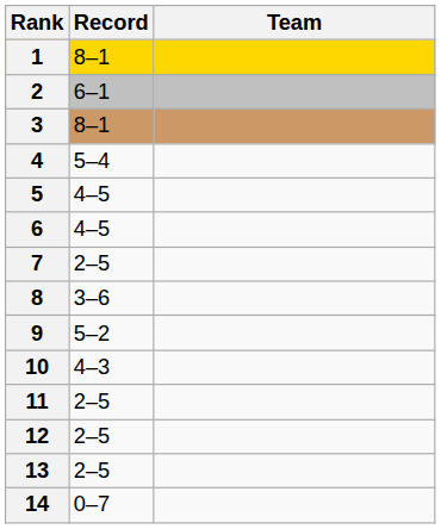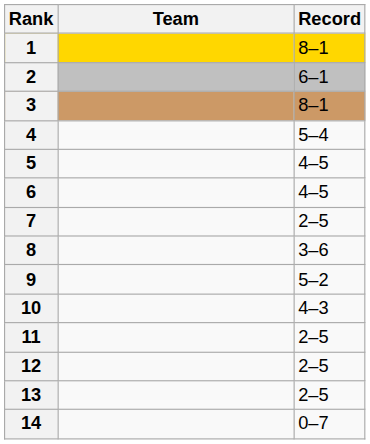 <table class="wikitable">
 <tr>
 <th>Rank</th>
+<th width=200px>Team</th>
 <th>Record</th>
-<th width=200px>Team</th>
 </tr>
 <tr bgcolor=gold>
 <th>1</th>
+<td></td>
 <td>8–1</td>
-<td></td>
 </tr>
 <tr bgcolor=silver>
 <th>2</th>
+<td></td>
 <td>6–1</td>
-<td></td>
 </tr>
 <tr bgcolor=cc9966>
 <th>3</th>
+<td></td>
 <td>8–1</td>
-<td></td>
 </tr>
 <tr>
 <th>4</th>
+<td></td>
 <td>5–4</td>
-<td></td>
 </tr>
 <tr>
 <th>5</th>
+<td></td>
 <td>4–5</td>
-<td></td>
 </tr>
 <tr>
 <th>6</th>
+<td></td>
 <td>4–5</td>
-<td></td>
 </tr>
 <tr>
 <th>7</th>
+<td></td>
 <td>2–5</td>
-<td></td>
 </tr>
 <tr>
 <th>8</th>
+<td></td>
 <td>3–6</td>
-<td></td>
 </tr>
 <tr>
 <th>9</th>
+<td></td>
 <td>5–2</td>
-<td></td>
 </tr>
 <tr>
 <th>10</th>
+<td></td>
 <td>4–3</td>
-<td></td>
 </tr>
 <tr>
 <th>11</th>
+<td></td>
 <td>2–5</td>
-<td></td>
 </tr>
 <tr>
 <th>12</th>
+<td></td>
 <td>2–5</td>
-<td></td>
 </tr>
 <tr>
 <th>13</th>
+<td></td>
 <td>2–5</td>
-<td></td>
 </tr>
 <tr>
 <th>14</th>
+<td></td>
 <td>0–7</td>
-<td></td>
 </tr>
 </table>
